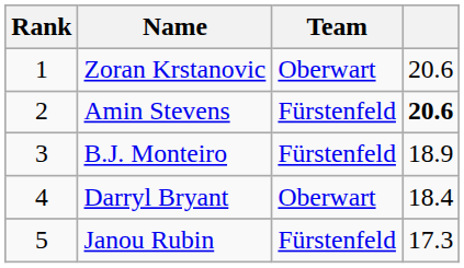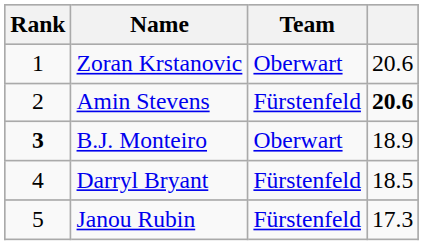 <table class="wikitable sortable" style="text-align:left; font-size:90%;">
 <tr>
 <th>Rank</th>
 <th>Name</th>
 <th>Team</th>
 <th></th>
 </tr>
 <tr>
 <td align=center>1</td>
 <td> <a href='#'>Zoran Krstanovic</a></td>
 <td><a href='#'>Oberwart</a></td>
 <td align=center>20.6</td>
 </tr>
 <tr>
 <td align=center>2</td>
 <td> <a href='#'>Amin Stevens</a></td>
 <td><a href='#'>Fürstenfeld</a></td>
 <td align=center><strong>20.6</strong></td>
 </tr>
 <tr>
-<td align=center>3</td>
+<td align=center><strong>3</strong></td>
 <td> <a href='#'>B.J. Monteiro</a></td>
-<td><a href='#'>Fürstenfeld</a></td>
+<td><a href='#'>Oberwart</a></td>
 <td align=center>18.9</td>
 </tr>
 <tr>
 <td align=center>4</td>
 <td> <a href='#'>Darryl Bryant</a></td>
-<td><a href='#'>Oberwart</a></td>
-<td align=center>18.4</td>
+<td><a href='#'>Fürstenfeld</a></td>
+<td align=center>18.5</td>
 </tr>
 <tr>
 <td align=center>5</td>
 <td> <a href='#'>Janou Rubin</a></td>
 <td><a href='#'>Fürstenfeld</a></td>
 <td align=center>17.3</td>
 </tr>
 </table>
